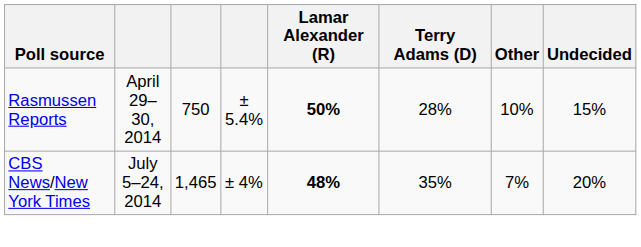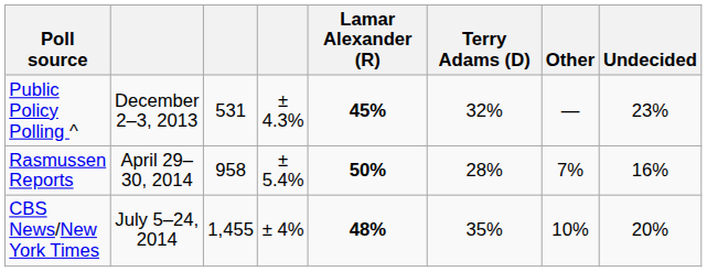 <table class="wikitable" style="text-align:center">
 <tr valign= bottom>
 <th>Poll source</th>
 <th></th>
 <th></th>
 <th></th>
 <th style="width:100px;">Lamar<br>Alexander (R)</th>
 <th style="width:100px;">Terry<br>Adams (D)</th>
 <th>Other</th>
 <th>Undecided</th>
 </tr>
 <tr>
+<td align=left><a href='#'>Public Policy Polling </a>^</td>
+<td>December 2–3, 2013</td>
+<td>531</td>
+<td>± 4.3%</td>
+<td><strong>45%</strong></td>
+<td>32%</td>
+<td>—</td>
+<td>23%</td>
+</tr>
+<tr>
 <td align=left><a href='#'>Rasmussen Reports</a></td>
 <td>April 29–30, 2014</td>
-<td>750</td>
+<td>958</td>
 <td>± 5.4%</td>
 <td><strong>50%</strong></td>
 <td>28%</td>
-<td>10%</td>
-<td>15%</td>
+<td>7%</td>
+<td>16%</td>
 </tr>
 <tr>
 <td align=left><a href='#'>CBS News</a>/<a href='#'>New York Times</a></td>
 <td>July 5–24, 2014</td>
-<td>1,465</td>
+<td>1,455</td>
 <td>± 4%</td>
 <td><strong>48%</strong></td>
 <td>35%</td>
-<td>7%</td>
+<td>10%</td>
 <td>20%</td>
 </tr>
 </table>
